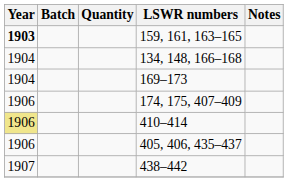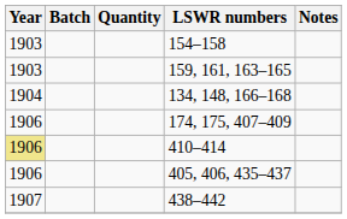 <table class="wikitable collapsible uncollapsed">
 <tr>
 <th>Year</th>
 <th>Batch</th>
 <th>Quantity</th>
 <th>LSWR numbers</th>
 <th>Notes</th>
 </tr>
 <tr>
-<td><strong>1903</strong></td>
+<td>1903</td>
+<td></td>
+<td></td>
+<td>154–158</td>
+<td></td>
+</tr>
+<tr>
+<td>1903</td>
 <td></td>
 <td></td>
 <td>159, 161, 163–165</td>
 <td></td>
 </tr>
 <tr>
 <td>1904</td>
 <td></td>
 <td></td>
 <td>134, 148, 166–168</td>
-<td></td>
-</tr>
-<tr>
-<td>1904</td>
-<td></td>
-<td></td>
-<td>169–173</td>
 <td></td>
 </tr>
 <tr>
 <td>1906</td>
 <td></td>
 <td></td>
 <td>174, 175, 407–409</td>
 <td></td>
 </tr>
 <tr>
 <td style="background: khaki;">1906</td>
 <td></td>
 <td></td>
 <td>410–414</td>
 <td></td>
 </tr>
 <tr>
 <td>1906</td>
 <td></td>
 <td></td>
 <td>405, 406, 435–437</td>
 <td></td>
 </tr>
 <tr>
 <td>1907</td>
 <td></td>
 <td></td>
 <td>438–442</td>
 <td></td>
 </tr>
 <tr>
 </tr>
 </table>
